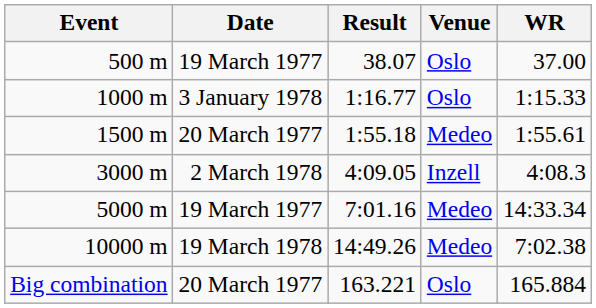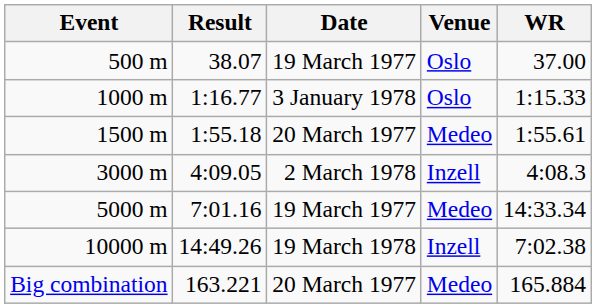 <table class="wikitable">
 <tr>
 <th>Event</th>
+<th>Result</th>
 <th>Date</th>
-<th>Result</th>
 <th>Venue</th>
 <th>WR</th>
 </tr>
 <tr align="right">
 <td>500 m</td>
+<td>38.07</td>
 <td>19 March 1977</td>
-<td>38.07</td>
 <td align="left"><a href='#'>Oslo</a></td>
 <td>37.00</td>
 </tr>
 <tr align="right">
 <td>1000 m</td>
+<td>1:16.77</td>
 <td>3 January 1978</td>
-<td>1:16.77</td>
 <td align="left"><a href='#'>Oslo</a></td>
 <td>1:15.33</td>
 </tr>
 <tr align="right">
 <td>1500 m</td>
+<td>1:55.18</td>
 <td>20 March 1977</td>
-<td>1:55.18</td>
 <td align="left"><a href='#'>Medeo</a></td>
 <td>1:55.61</td>
 </tr>
 <tr align="right">
 <td>3000 m</td>
+<td>4:09.05</td>
 <td>2 March 1978</td>
-<td>4:09.05</td>
 <td align="left"><a href='#'>Inzell</a></td>
 <td>4:08.3</td>
 </tr>
 <tr align="right">
 <td>5000 m</td>
+<td>7:01.16</td>
 <td>19 March 1977</td>
-<td>7:01.16</td>
 <td align="left"><a href='#'>Medeo</a></td>
 <td>14:33.34</td>
 </tr>
 <tr align="right">
 <td>10000 m</td>
+<td>14:49.26</td>
 <td>19 March 1978</td>
-<td>14:49.26</td>
-<td align="left"><a href='#'>Medeo</a></td>
+<td align="left"><a href='#'>Inzell</a></td>
 <td>7:02.38</td>
 </tr>
 <tr align="right">
 <td><a href='#'>Big combination</a></td>
+<td>163.221</td>
 <td>20 March 1977</td>
-<td>163.221</td>
-<td align="left"><a href='#'>Oslo</a></td>
+<td align="left"><a href='#'>Medeo</a></td>
 <td>165.884</td>
 </tr>
 </table>
